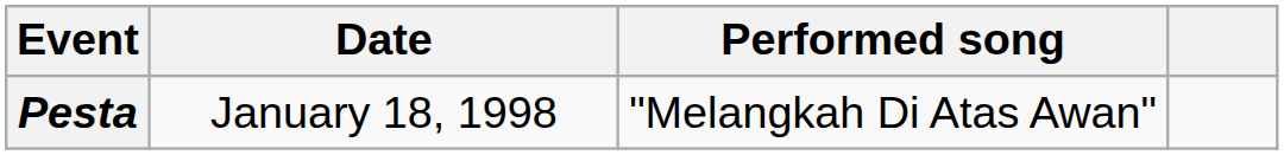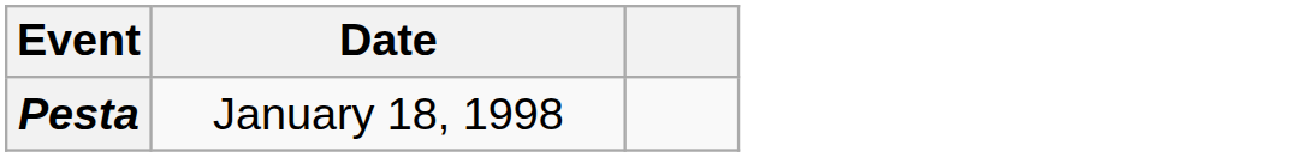 <table class="wikitable plainrowheaders" style="text-align:center;">
 <tr>
 <th scope="col">Event</th>
 <th scope="col" style="width:10em">Date</th>
-<th scope="col">Performed song</th>
 <th scope="col" style="width:2em"></th>
 </tr>
 <tr>
 <th scope="row"><em>Pesta</em></th>
 <td>January 18, 1998</td>
-<td>"Melangkah Di Atas Awan"</td>
 <td align=center></td>
 </tr>
 </table>
